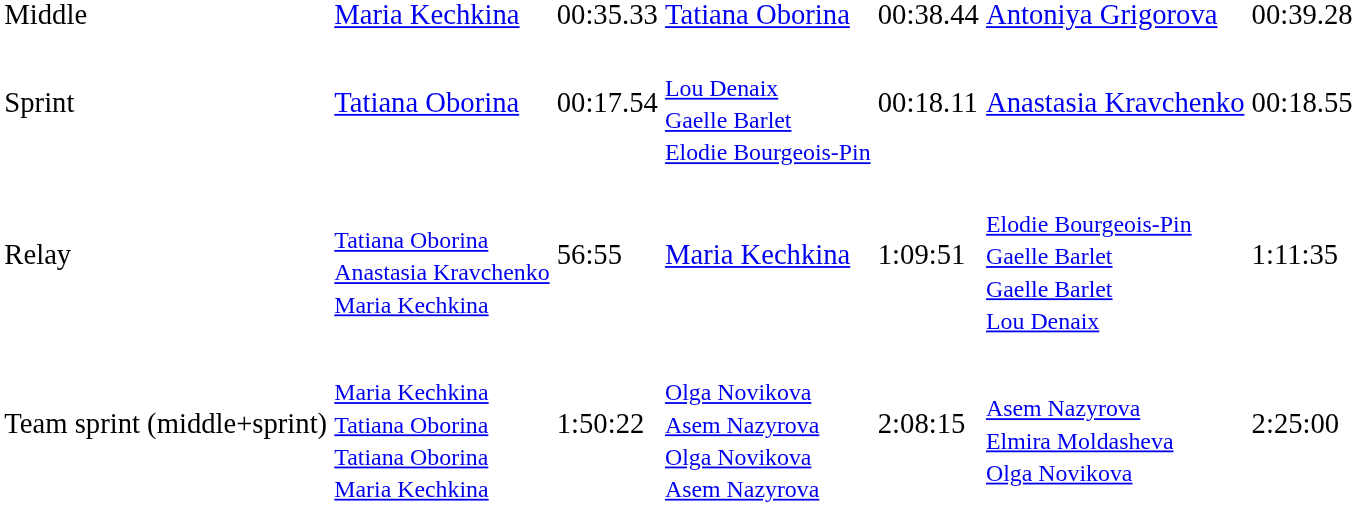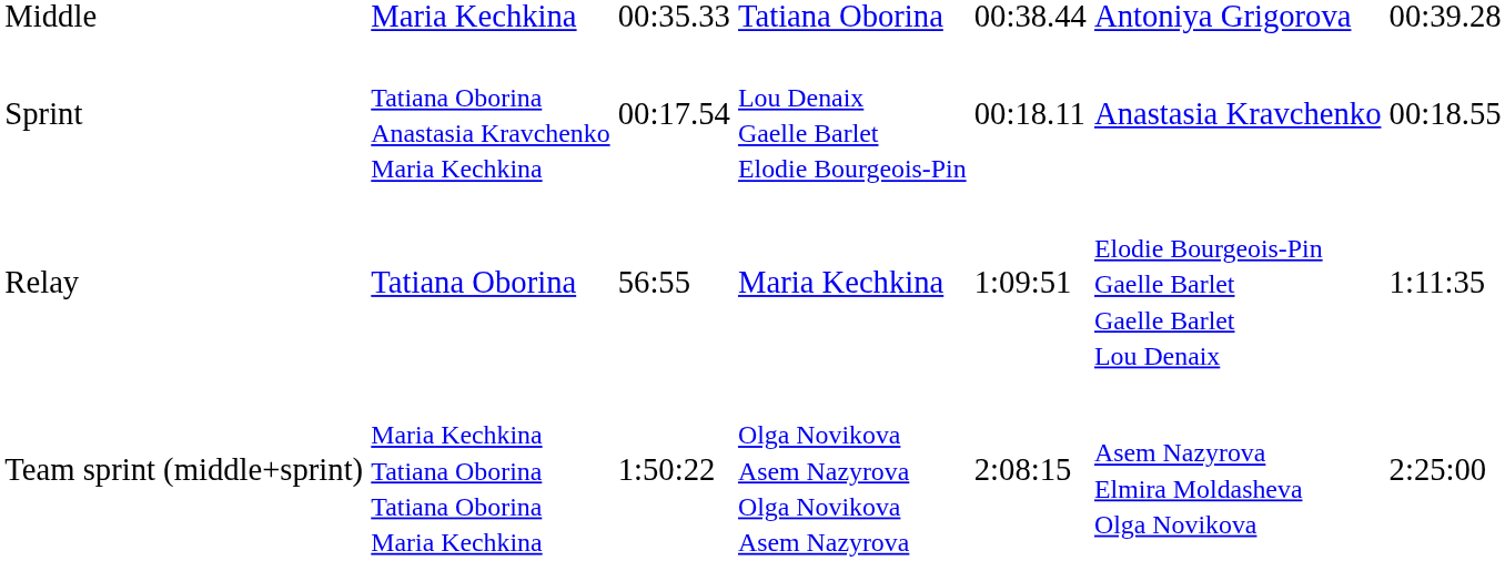 <table>
 <tr>
 <td>Middle</td>
 <td><a href='#'>Maria Kechkina</a><br></td>
 <td>00:35.33</td>
 <td><a href='#'>Tatiana Oborina</a><br></td>
 <td>00:38.44</td>
 <td><a href='#'>Antoniya Grigorova</a><br></td>
 <td>00:39.28</td>
 </tr>
 <tr>
 <td>Sprint</td>
-<td><a href='#'>Tatiana Oborina</a><br></td>
+<td><br><small><a href='#'>Tatiana Oborina</a><br><a href='#'>Anastasia Kravchenko</a><br><a href='#'>Maria Kechkina</a></small></td>
 <td>00:17.54</td>
 <td><br><small><a href='#'>Lou Denaix</a><br><a href='#'>Gaelle Barlet</a><br><a href='#'>Elodie Bourgeois-Pin</a></small></td>
 <td>00:18.11</td>
 <td><a href='#'>Anastasia Kravchenko</a><br></td>
 <td>00:18.55</td>
 </tr>
 <tr>
 <td>Relay</td>
-<td><br><small><a href='#'>Tatiana Oborina</a><br><a href='#'>Anastasia Kravchenko</a><br><a href='#'>Maria Kechkina</a></small></td>
+<td><a href='#'>Tatiana Oborina</a><br></td>
 <td>56:55</td>
 <td><a href='#'>Maria Kechkina</a><br></td>
 <td>1:09:51</td>
 <td><br><small><a href='#'>Elodie Bourgeois-Pin</a><br><a href='#'>Gaelle Barlet</a><br><a href='#'>Gaelle Barlet</a><br><a href='#'>Lou Denaix</a></small></td>
 <td>1:11:35</td>
 </tr>
 <tr>
 <td>Team sprint (middle+sprint)</td>
 <td><br><small><a href='#'>Maria Kechkina</a><br><a href='#'>Tatiana Oborina</a><br><a href='#'>Tatiana Oborina</a><br><a href='#'>Maria Kechkina</a></small></td>
 <td>1:50:22</td>
 <td><br><small><a href='#'>Olga Novikova</a><br><a href='#'>Asem Nazyrova</a><br><a href='#'>Olga Novikova</a><br><a href='#'>Asem Nazyrova</a></small></td>
 <td>2:08:15</td>
 <td><br><small><a href='#'>Asem Nazyrova</a><br><a href='#'>Elmira Moldasheva</a><br><a href='#'>Olga Novikova</a></small></td>
 <td>2:25:00</td>
 </tr>
 </table>
